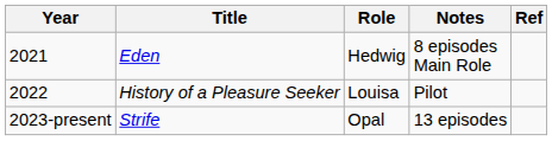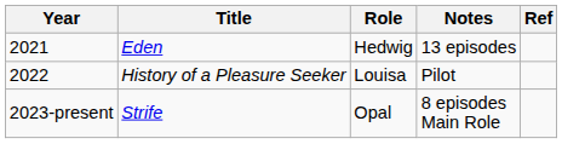 <table class="wikitable sortable">
 <tr>
 <th scope="col">Year</th>
 <th scope="col">Title</th>
 <th scope="col">Role</th>
 <th scope="col" class="unsortable">Notes</th>
 <th>Ref</th>
 </tr>
 <tr>
 <td>2021</td>
 <td><em><a href='#'>Eden</a></em></td>
 <td>Hedwig</td>
-<td>8 episodes <br> Main Role</td>
+<td>13 episodes</td>
 <td></td>
 </tr>
 <tr>
 <td>2022</td>
 <td><em>History of a Pleasure Seeker</em></td>
 <td>Louisa</td>
 <td>Pilot</td>
 <td></td>
 </tr>
 <tr>
 <td>2023-present</td>
 <td><em><a href='#'>Strife</a></em></td>
 <td>Opal</td>
-<td>13 episodes</td>
+<td>8 episodes <br> Main Role</td>
 <td></td>
 </tr>
 </table>
